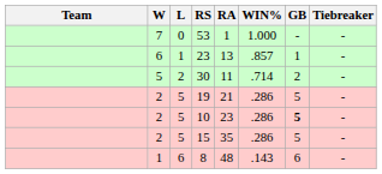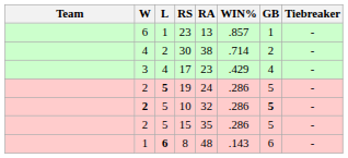 <table class="wikitable" style="text-align:center">
 <tr>
 <th width=170>Team</th>
 <th width=20>W</th>
 <th width=20>L</th>
 <th width=20>RS</th>
 <th width=20>RA</th>
 <th width=20>WIN%</th>
 <th width=20>GB</th>
 <th width=40>Tiebreaker</th>
 </tr>
 <tr bgcolor=#ccffcc>
 <td align=left></td>
-<td>7</td>
-<td>0</td>
-<td>53</td>
-<td>1</td>
-<td>1.000</td>
-<td>-</td>
-<td>-</td>
-</tr>
-<tr bgcolor=#ccffcc>
-<td align=left></td>
 <td>6</td>
 <td>1</td>
 <td>23</td>
 <td>13</td>
 <td>.857</td>
 <td>1</td>
 <td>-</td>
 </tr>
 <tr bgcolor=#ccffcc>
 <td align=left></td>
-<td>5</td>
+<td>4</td>
 <td>2</td>
 <td>30</td>
-<td>11</td>
+<td>38</td>
 <td>.714</td>
 <td>2</td>
+<td>-</td>
+</tr>
+<tr bgcolor=#ccffcc>
+<td align=left></td>
+<td>3</td>
+<td>4</td>
+<td>17</td>
+<td>23</td>
+<td>.429</td>
+<td>4</td>
 <td>-</td>
 </tr>
 <tr bgcolor=#ffcccc>
 <td align=left></td>
 <td>2</td>
-<td>5</td>
+<td><strong>5</strong></td>
 <td>19</td>
-<td>21</td>
+<td>24</td>
 <td>.286</td>
 <td>5</td>
 <td>-</td>
 </tr>
 <tr bgcolor=#ffcccc>
 <td align=left></td>
-<td>2</td>
+<td><strong>2</strong></td>
 <td>5</td>
 <td>10</td>
-<td>23</td>
+<td>32</td>
 <td>.286</td>
 <td><strong>5</strong></td>
 <td>-</td>
 </tr>
 <tr bgcolor=#ffcccc>
 <td align=left></td>
 <td>2</td>
 <td>5</td>
 <td>15</td>
 <td>35</td>
 <td>.286</td>
 <td>5</td>
 <td>-</td>
 </tr>
 <tr bgcolor=#ffcccc>
 <td align=left></td>
 <td>1</td>
-<td>6</td>
+<td><strong>6</strong></td>
 <td>8</td>
 <td>48</td>
 <td>.143</td>
 <td>6</td>
 <td>-</td>
 </tr>
 </table>
